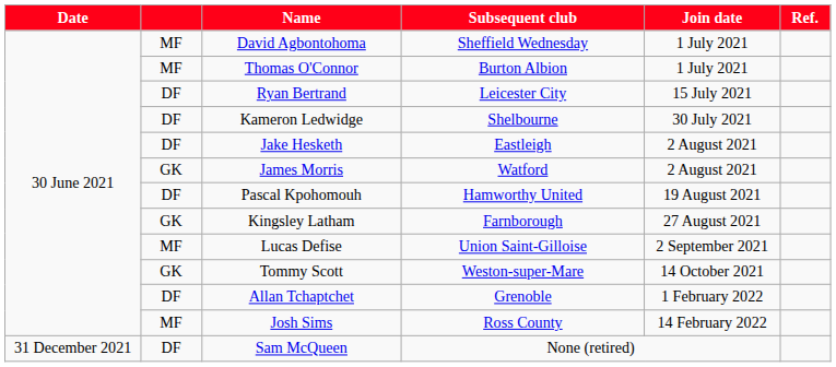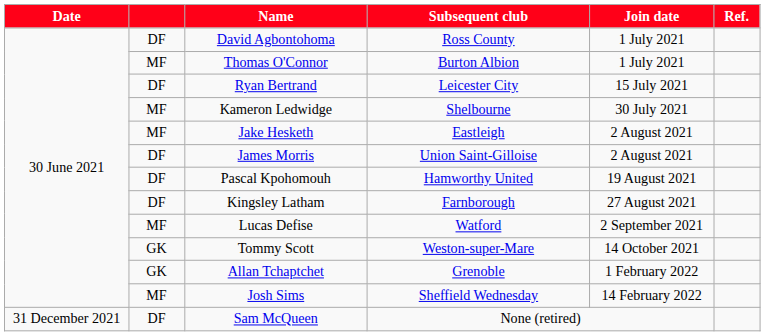 <table class="wikitable" style="text-align:center; font-size:90%; ">
 <tr>
 <th style="background:#FF0018; color:#FFFFFF; width:120px;">Date</th>
 <th style="background:#FF0018; color:#FFFFFF; width:50px;"></th>
 <th style="background:#FF0018; color:#FFFFFF; width:180px;">Name</th>
 <th style="background:#FF0018; color:#FFFFFF; width:220px;">Subsequent club</th>
 <th style="background:#FF0018; color:#FFFFFF; width:120px;">Join date</th>
 <th style="background:#FF0018; color:#FFFFFF; width:40px;">Ref.</th>
 </tr>
 <tr>
 <td rowspan="12">30 June 2021</td>
-<td align="center">MF</td>
+<td align="center">DF</td>
 <td> <a href='#'>David Agbontohoma</a></td>
-<td> <a href='#'>Sheffield Wednesday</a></td>
+<td> <a href='#'>Ross County</a></td>
 <td>1 July 2021</td>
 <td align="center"></td>
 </tr>
 <tr>
 <td align="center">MF</td>
 <td> <a href='#'>Thomas O'Connor</a></td>
 <td> <a href='#'>Burton Albion</a></td>
 <td>1 July 2021</td>
 <td align="center"></td>
 </tr>
 <tr>
 <td align="center">DF</td>
 <td> <a href='#'>Ryan Bertrand</a></td>
 <td> <a href='#'>Leicester City</a></td>
 <td>15 July 2021</td>
 <td align="center"></td>
 </tr>
 <tr>
-<td align="center">DF</td>
+<td align="center">MF</td>
 <td> Kameron Ledwidge</td>
 <td> <a href='#'>Shelbourne</a></td>
 <td>30 July 2021</td>
 <td align="center"></td>
 </tr>
 <tr>
-<td align="center">DF</td>
+<td align="center">MF</td>
 <td> <a href='#'>Jake Hesketh</a></td>
 <td> <a href='#'>Eastleigh</a></td>
 <td>2 August 2021</td>
 <td align="center"></td>
 </tr>
 <tr>
-<td align="center">GK</td>
+<td align="center">DF</td>
 <td> <a href='#'>James Morris</a></td>
-<td> <a href='#'>Watford</a></td>
+<td> <a href='#'>Union Saint-Gilloise</a></td>
 <td>2 August 2021</td>
 <td align="center"></td>
 </tr>
 <tr>
 <td align="center">DF</td>
 <td> Pascal Kpohomouh</td>
 <td> <a href='#'>Hamworthy United</a></td>
 <td>19 August 2021</td>
 <td align="center"></td>
 </tr>
 <tr>
-<td align="center">GK</td>
+<td align="center">DF</td>
 <td> Kingsley Latham</td>
 <td> <a href='#'>Farnborough</a></td>
 <td>27 August 2021</td>
 <td align="center"></td>
 </tr>
 <tr>
 <td align="center">MF</td>
 <td> Lucas Defise</td>
-<td> <a href='#'>Union Saint-Gilloise</a></td>
+<td> <a href='#'>Watford</a></td>
 <td>2 September 2021</td>
 <td align="center"></td>
 </tr>
 <tr>
 <td align="center">GK</td>
 <td> Tommy Scott</td>
 <td> <a href='#'>Weston-super-Mare</a></td>
 <td>14 October 2021</td>
 <td align="center"></td>
 </tr>
 <tr>
-<td align="center">DF</td>
+<td align="center">GK</td>
 <td> <a href='#'>Allan Tchaptchet</a></td>
 <td> <a href='#'>Grenoble</a></td>
 <td>1 February 2022</td>
 <td align="center"></td>
 </tr>
 <tr>
 <td align="center">MF</td>
 <td> <a href='#'>Josh Sims</a></td>
-<td> <a href='#'>Ross County</a></td>
+<td> <a href='#'>Sheffield Wednesday</a></td>
 <td>14 February 2022</td>
 <td align="center"></td>
 </tr>
 <tr>
 <td>31 December 2021</td>
 <td align="center">DF</td>
 <td> <a href='#'>Sam McQueen</a></td>
 <td colspan="2">None (retired)</td>
 <td align="center"></td>
 </tr>
 </table>
